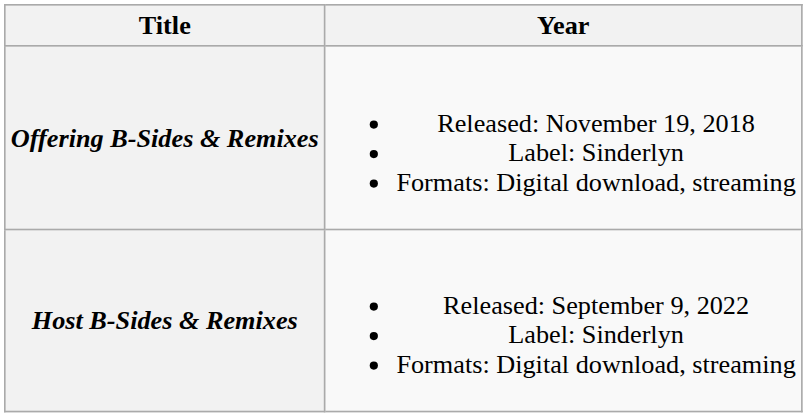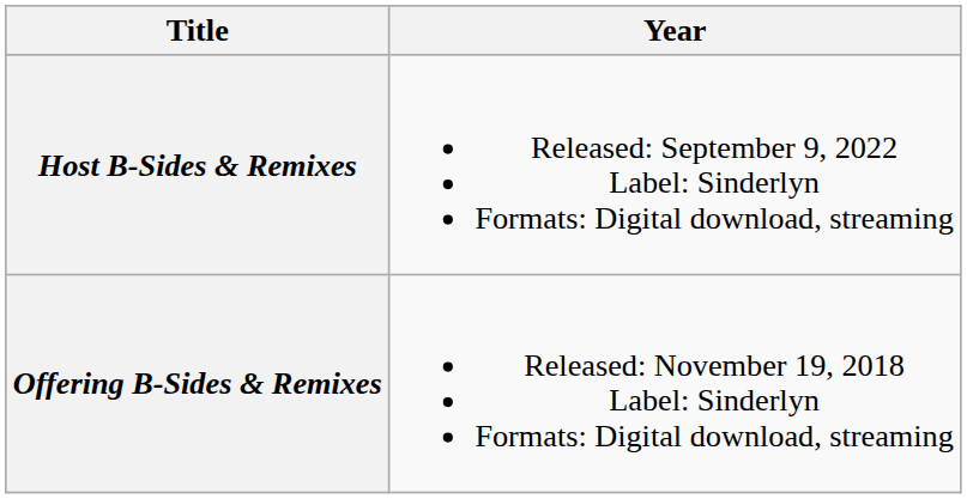 <table class="wikitable plainrowheaders" style="text-align:center;">
 <tr>
 <th scope="col">Title</th>
 <th scope="col">Year</th>
 </tr>
 <tr>
+<th scope="row"><em>Host B-Sides & Remixes</em></th>
+<td><br><ul><li>Released: September 9, 2022</li><li>Label: Sinderlyn</li><li>Formats: Digital download, streaming</li></ul></td>
+</tr>
+<tr>
 <th scope="row"><em>Offering B-Sides & Remixes</em></th>
 <td><br><ul><li>Released: November 19, 2018</li><li>Label: Sinderlyn</li><li>Formats: Digital download, streaming</li></ul></td>
 </tr>
-<tr>
-<th scope="row"><em>Host B-Sides & Remixes</em></th>
-<td><br><ul><li>Released: September 9, 2022</li><li>Label: Sinderlyn</li><li>Formats: Digital download, streaming</li></ul></td>
-</tr>
 </table>
